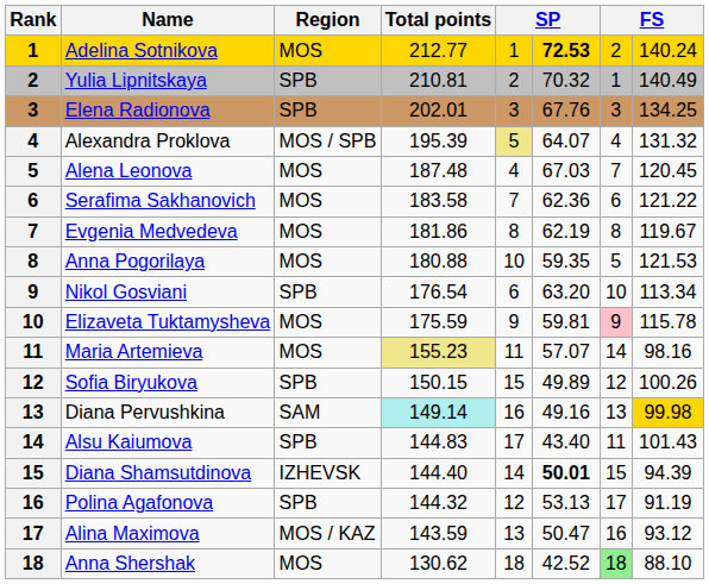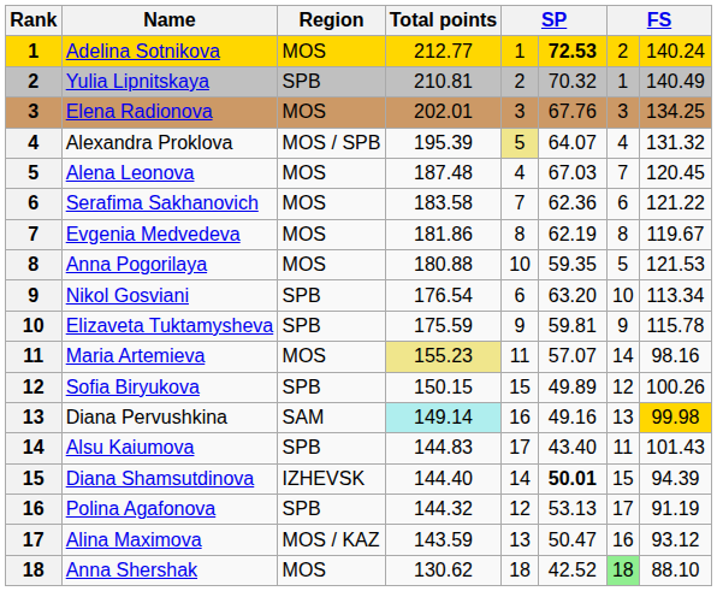 <table class="wikitable sortable">
 <tr>
 <th>Rank</th>
 <th>Name</th>
 <th>Region</th>
 <th>Total points</th>
 <th colspan=2 width=80px><a href='#'>SP</a></th>
 <th colspan=2 width=80px><a href='#'>FS</a></th>
 </tr>
 <tr bgcolor=gold>
 <td align=center><strong>1</strong></td>
 <td><a href='#'>Adelina Sotnikova</a></td>
 <td>MOS</td>
 <td align=center>212.77</td>
 <td align=center>1</td>
 <td align=center><strong>72.53</strong></td>
 <td align=center>2</td>
 <td align=center>140.24</td>
 </tr>
 <tr bgcolor=silver>
 <td align=center><strong>2</strong></td>
 <td><a href='#'>Yulia Lipnitskaya</a></td>
 <td>SPB</td>
 <td align=center>210.81</td>
 <td align=center>2</td>
 <td align=center>70.32</td>
 <td align=center>1</td>
 <td align=center>140.49</td>
 </tr>
 <tr bgcolor=cc9966>
 <td align=center><strong>3</strong></td>
 <td><a href='#'>Elena Radionova</a></td>
-<td>SPB</td>
+<td>MOS</td>
 <td align=center>202.01</td>
 <td align=center>3</td>
 <td align=center>67.76</td>
 <td align=center>3</td>
 <td align=center>134.25</td>
 </tr>
 <tr>
 <th>4</th>
 <td>Alexandra Proklova</td>
 <td>MOS / SPB</td>
 <td align=center>195.39</td>
 <td align=center style="background: khaki;">5</td>
 <td align=center>64.07</td>
 <td align=center>4</td>
 <td align=center>131.32</td>
 </tr>
 <tr>
 <th>5</th>
 <td><a href='#'>Alena Leonova</a></td>
 <td>MOS</td>
 <td align=center>187.48</td>
 <td align=center>4</td>
 <td align=center>67.03</td>
 <td align=center>7</td>
 <td align=center>120.45</td>
 </tr>
 <tr>
 <th>6</th>
 <td><a href='#'>Serafima Sakhanovich</a></td>
 <td>MOS</td>
 <td align=center>183.58</td>
 <td align=center>7</td>
 <td align=center>62.36</td>
 <td align=center>6</td>
 <td align=center>121.22</td>
 </tr>
 <tr>
 <th>7</th>
 <td><a href='#'>Evgenia Medvedeva</a></td>
 <td>MOS</td>
 <td align=center>181.86</td>
 <td align=center>8</td>
 <td align=center>62.19</td>
 <td align=center>8</td>
 <td align=center>119.67</td>
 </tr>
 <tr>
 <th>8</th>
 <td><a href='#'>Anna Pogorilaya</a></td>
 <td>MOS</td>
 <td align=center>180.88</td>
 <td align=center>10</td>
 <td align=center>59.35</td>
 <td align=center>5</td>
 <td align=center>121.53</td>
 </tr>
 <tr>
 <th>9</th>
 <td><a href='#'>Nikol Gosviani</a></td>
 <td>SPB</td>
 <td align=center>176.54</td>
 <td align=center>6</td>
 <td align=center>63.20</td>
 <td align=center>10</td>
 <td align=center>113.34</td>
 </tr>
 <tr>
 <th>10</th>
 <td><a href='#'>Elizaveta Tuktamysheva</a></td>
-<td>MOS</td>
+<td>SPB</td>
 <td align=center>175.59</td>
 <td align=center>9</td>
 <td align=center>59.81</td>
-<td align=center style="background: pink;">9</td>
+<td align=center>9</td>
 <td align=center>115.78</td>
 </tr>
 <tr>
 <th>11</th>
 <td><a href='#'>Maria Artemieva</a></td>
 <td>MOS</td>
 <td align=center style="background: khaki;">155.23</td>
 <td align=center>11</td>
 <td align=center>57.07</td>
 <td align=center>14</td>
 <td align=center>98.16</td>
 </tr>
 <tr>
 <th>12</th>
 <td><a href='#'>Sofia Biryukova</a></td>
 <td>SPB</td>
 <td align=center>150.15</td>
 <td align=center>15</td>
 <td align=center>49.89</td>
 <td align=center>12</td>
 <td align=center>100.26</td>
 </tr>
 <tr>
 <th>13</th>
 <td>Diana Pervushkina</td>
 <td>SAM</td>
 <td align=center style="background: paleturquoise;">149.14</td>
 <td align=center>16</td>
 <td align=center>49.16</td>
 <td align=center>13</td>
 <td align=center style="background: gold;">99.98</td>
 </tr>
 <tr>
 <th>14</th>
 <td><a href='#'>Alsu Kaiumova</a></td>
 <td>SPB</td>
 <td align=center>144.83</td>
 <td align=center>17</td>
 <td align=center>43.40</td>
 <td align=center>11</td>
 <td align=center>101.43</td>
 </tr>
 <tr>
 <th>15</th>
 <td><a href='#'>Diana Shamsutdinova</a></td>
 <td>IZHEVSK</td>
 <td align=center>144.40</td>
 <td align=center>14</td>
 <td align=center><strong>50.01</strong></td>
 <td align=center>15</td>
 <td align=center>94.39</td>
 </tr>
 <tr>
 <th>16</th>
 <td><a href='#'>Polina Agafonova</a></td>
 <td>SPB</td>
 <td align=center>144.32</td>
 <td align=center>12</td>
 <td align=center>53.13</td>
 <td align=center>17</td>
 <td align=center>91.19</td>
 </tr>
 <tr>
 <th>17</th>
 <td><a href='#'>Alina Maximova</a></td>
 <td>MOS / KAZ</td>
 <td align=center>143.59</td>
 <td align=center>13</td>
 <td align=center>50.47</td>
 <td align=center>16</td>
 <td align=center>93.12</td>
 </tr>
 <tr>
 <th>18</th>
 <td><a href='#'>Anna Shershak</a></td>
 <td>MOS</td>
 <td align=center>130.62</td>
 <td align=center>18</td>
 <td align=center>42.52</td>
 <td align=center style="background: lightgreen;">18</td>
 <td align=center>88.10</td>
 </tr>
 </table>
